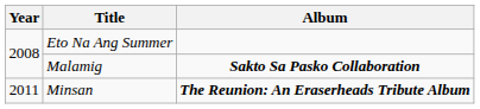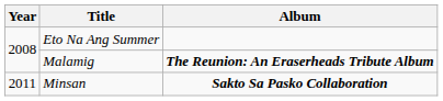 <table class="wikitable">
 <tr>
 <th align="center">Year</th>
 <th align="center">Title</th>
 <th align="center">Album</th>
 </tr>
 <tr>
 <td align="center" rowspan="2">2008</td>
 <td align="left"><em>Eto Na Ang Summer</em></td>
 </tr>
 <tr>
 <td align="left"><em>Malamig</em></td>
-<td align="center"><strong><em>Sakto Sa Pasko Collaboration</em></strong></td>
+<td align="center"><strong><em>The Reunion: An Eraserheads Tribute Album</em></strong></td>
 </tr>
 <tr>
 <td align="center" rowspan="1">2011</td>
 <td align="left"><em>Minsan</em></td>
-<td align="center"><strong><em>The Reunion: An Eraserheads Tribute Album</em></strong></td>
+<td align="center"><strong><em>Sakto Sa Pasko Collaboration</em></strong></td>
 </tr>
 </table>
